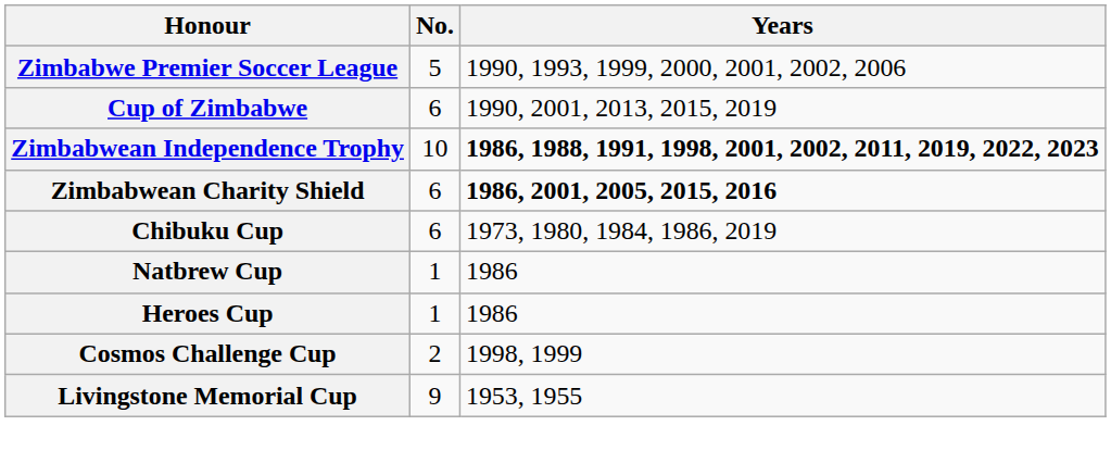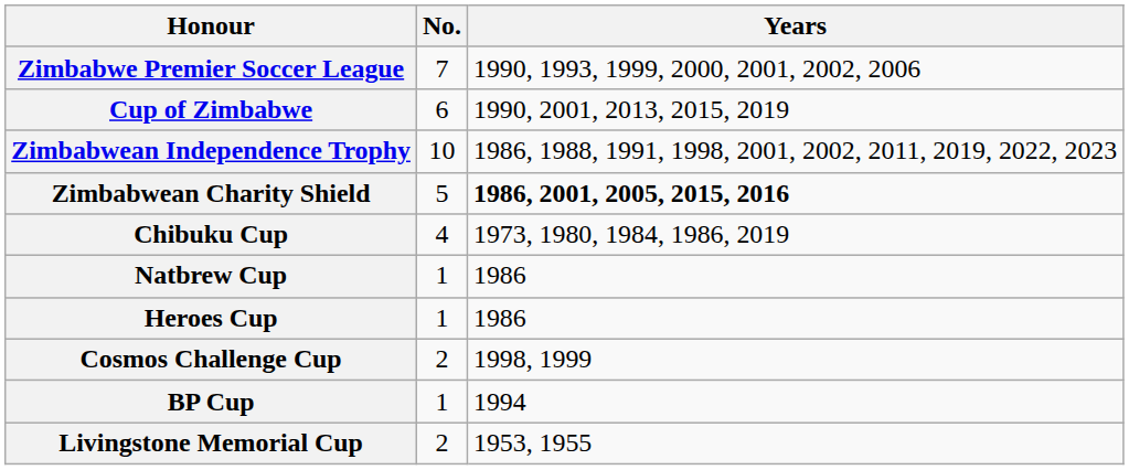 <table class="wikitable plainrowheaders">
 <tr>
 <th scope=col>Honour</th>
 <th scope=col>No.</th>
 <th scope=col>Years</th>
 </tr>
 <tr>
 <th scope=row><a href='#'>Zimbabwe Premier Soccer League</a></th>
-<td align="center">5</td>
+<td align="center">7</td>
 <td>1990, 1993, 1999, 2000, 2001, 2002, 2006</td>
 </tr>
 <tr>
 <th scope=row><a href='#'>Cup of Zimbabwe</a></th>
 <td align="center">6</td>
 <td>1990, 2001, 2013, 2015, 2019</td>
 </tr>
 <tr>
 <th scope=row><a href='#'>Zimbabwean Independence Trophy</a></th>
 <td align="center">10</td>
-<td><strong>1986, 1988, 1991, 1998, 2001, 2002, 2011, 2019, 2022, 2023</strong></td>
+<td>1986, 1988, 1991, 1998, 2001, 2002, 2011, 2019, 2022, 2023</td>
 </tr>
 <tr>
 <th scope=row>Zimbabwean Charity Shield</th>
-<td align="center">6</td>
+<td align="center">5</td>
 <td><strong>1986, 2001, 2005, 2015, 2016</strong></td>
 </tr>
 <tr>
 <th scope=row>Chibuku Cup</th>
-<td align="center">6</td>
+<td align="center">4</td>
 <td>1973, 1980, 1984, 1986, 2019</td>
 </tr>
 <tr>
 <th scope=row>Natbrew Cup</th>
 <td align="center">1</td>
 <td>1986</td>
 </tr>
 <tr>
 <th scope=row>Heroes Cup</th>
 <td align="center">1</td>
 <td>1986</td>
 </tr>
 <tr>
 <th scope=row>Cosmos Challenge Cup</th>
 <td align="center">2</td>
 <td>1998, 1999</td>
 </tr>
 <tr>
+<th scope=row>BP Cup</th>
+<td align="center">1</td>
+<td>1994</td>
+</tr>
+<tr>
 <th scope=row>Livingstone Memorial Cup</th>
-<td align="center">9</td>
+<td align="center">2</td>
 <td>1953, 1955</td>
 </tr>
 </table>
